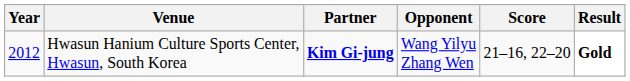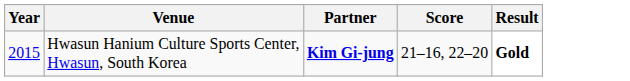 <table class="sortable wikitable" style="font-size: 90%;">
 <tr>
 <th>Year</th>
 <th>Venue</th>
 <th>Partner</th>
-<th>Opponent</th>
 <th>Score</th>
 <th>Result</th>
 </tr>
 <tr>
-<td align="center"><a href='#'>2012</a></td>
+<td align="center"><a href='#'>2015</a></td>
 <td align="left">Hwasun Hanium Culture Sports Center,<br><a href='#'>Hwasun</a>, South Korea</td>
 <td align="left"><strong> <a href='#'>Kim Gi-jung</a></strong></td>
-<td align="left"> <a href='#'>Wang Yilyu</a><br> <a href='#'>Zhang Wen</a></td>
 <td align="left">21–16, 22–20</td>
 <td style="text-align:left; background:white"> <strong>Gold</strong></td>
 </tr>
 </table>
